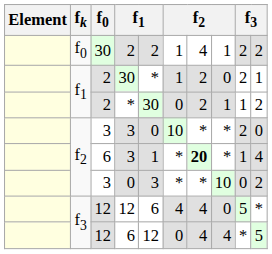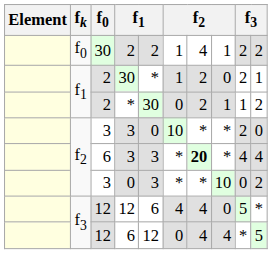 <table class=wikitable>
 <tr>
 <th>Element</th>
 <th>f<sub><em>k</em></sub></th>
 <th>f<sub>0</sub></th>
 <th colspan=2>f<sub>1</sub></th>
 <th colspan=3>f<sub>2</sub></th>
 <th colspan=2>f<sub>3</sub></th>
 </tr>
 <tr align=right>
 <td align=left bgcolor=#ffffe0></td>
 <td rowspan=1>f<sub>0</sub></td>
 <td bgcolor=#e0ffe0>30</td>
 <td bgcolor=#e0e0e0>2</td>
 <td bgcolor=#e0e0e0>2</td>
 <td bgcolor=#ffffff>1</td>
 <td bgcolor=#ffffff>4</td>
 <td bgcolor=#ffffff>1</td>
 <td bgcolor=#e0e0e0>2</td>
 <td bgcolor=#e0e0e0>2</td>
 </tr>
 <tr align=right>
 <td align=left bgcolor=#ffffe0></td>
 <td rowspan=2>f<sub>1</sub></td>
 <td bgcolor=#e0e0e0>2</td>
 <td bgcolor=#e0ffe0>30</td>
 <td bgcolor=#ffffff>*</td>
 <td bgcolor=#e0e0e0>1</td>
 <td bgcolor=#e0e0e0>2</td>
 <td bgcolor=#e0e0e0>0</td>
 <td bgcolor=#ffffff>2</td>
 <td bgcolor=#ffffff>1</td>
 </tr>
 <tr align=right>
 <td align=left bgcolor=#ffffe0></td>
 <td bgcolor=#e0e0e0>2</td>
 <td bgcolor=#ffffff>*</td>
 <td bgcolor=#e0ffe0>30</td>
 <td bgcolor=#e0e0e0>0</td>
 <td bgcolor=#e0e0e0>2</td>
 <td bgcolor=#e0e0e0>1</td>
 <td bgcolor=#ffffff>1</td>
 <td bgcolor=#ffffff>2</td>
 </tr>
 <tr align=right>
 <td align=left bgcolor=#ffffe0></td>
 <td rowspan=3>f<sub>2</sub></td>
 <td bgcolor=#ffffff>3</td>
 <td bgcolor=#e0e0e0>3</td>
 <td bgcolor=#e0e0e0>0</td>
 <td bgcolor=#e0ffe0>10</td>
 <td bgcolor=#ffffff>*</td>
 <td bgcolor=#ffffff>*</td>
 <td bgcolor=#e0e0e0>2</td>
 <td bgcolor=#e0e0e0>0</td>
 </tr>
 <tr align=right>
 <td align=left bgcolor=#ffffe0></td>
 <td bgcolor=#ffffff>6</td>
 <td bgcolor=#e0e0e0>3</td>
-<td bgcolor=#e0e0e0>1</td>
+<td bgcolor=#e0e0e0>3</td>
 <td bgcolor=#ffffff>*</td>
 <td bgcolor=#e0ffe0><strong>20</strong></td>
 <td bgcolor=#ffffff>*</td>
-<td bgcolor=#e0e0e0>1</td>
+<td bgcolor=#e0e0e0>4</td>
 <td bgcolor=#e0e0e0>4</td>
 </tr>
 <tr align=right>
 <td align=left bgcolor=#ffffe0></td>
 <td bgcolor=#ffffff>3</td>
 <td bgcolor=#e0e0e0>0</td>
 <td bgcolor=#e0e0e0>3</td>
 <td bgcolor=#ffffff>*</td>
 <td bgcolor=#ffffff>*</td>
 <td bgcolor=#e0ffe0>10</td>
 <td bgcolor=#e0e0e0>0</td>
 <td bgcolor=#e0e0e0>2</td>
 </tr>
 <tr align=right>
 <td align=left bgcolor=#ffffe0></td>
 <td rowspan=2>f<sub>3</sub></td>
 <td bgcolor=#e0e0e0>12</td>
 <td bgcolor=#ffffff>12</td>
 <td bgcolor=#ffffff>6</td>
 <td bgcolor=#e0e0e0>4</td>
 <td bgcolor=#e0e0e0>4</td>
 <td bgcolor=#e0e0e0>0</td>
 <td bgcolor=#e0ffe0>5</td>
 <td bgcolor=#ffffff>*</td>
 </tr>
 <tr align=right>
 <td align=left bgcolor=#ffffe0></td>
 <td bgcolor=#e0e0e0>12</td>
 <td bgcolor=#ffffff>6</td>
 <td bgcolor=#ffffff>12</td>
 <td bgcolor=#e0e0e0>0</td>
 <td bgcolor=#e0e0e0>4</td>
 <td bgcolor=#e0e0e0>4</td>
 <td bgcolor=#ffffff>*</td>
 <td bgcolor=#e0ffe0>5</td>
 </tr>
 </table>
